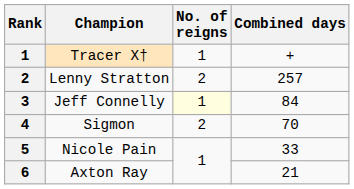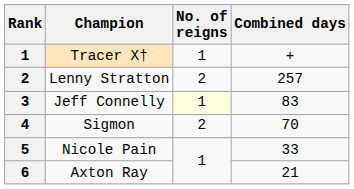 <table class="wikitable sortable" style="text-align: center">
 <tr>
 <th>Rank</th>
 <th>Champion</th>
 <th>No. of<br>reigns</th>
 <th>Combined days</th>
 </tr>
 <tr>
 <th>1</th>
 <td style="background-color:#ffe6bd">Tracer X†</td>
 <td>1</td>
 <td>+</td>
 </tr>
 <tr>
 <th>2</th>
 <td>Lenny Stratton</td>
 <td>2</td>
 <td>257</td>
 </tr>
 <tr>
 <th>3</th>
 <td>Jeff Connelly</td>
 <td style="background: lightyellow;">1</td>
-<td>84</td>
+<td>83</td>
 </tr>
 <tr>
 <th>4</th>
 <td>Sigmon</td>
 <td>2</td>
 <td>70</td>
 </tr>
 <tr>
 <th>5</th>
 <td>Nicole Pain</td>
 <td rowspan=2>1</td>
 <td>33</td>
 </tr>
 <tr>
 <th>6</th>
 <td>Axton Ray</td>
 <td>21</td>
 </tr>
 </table>
